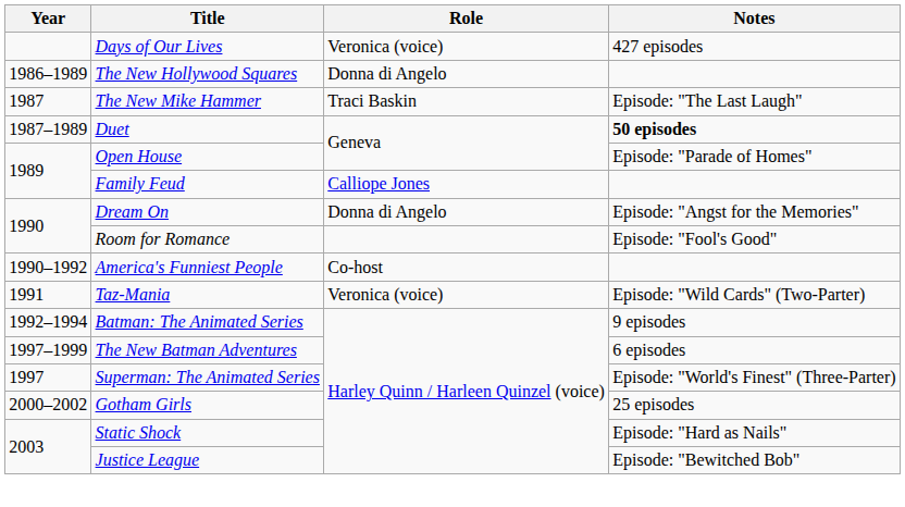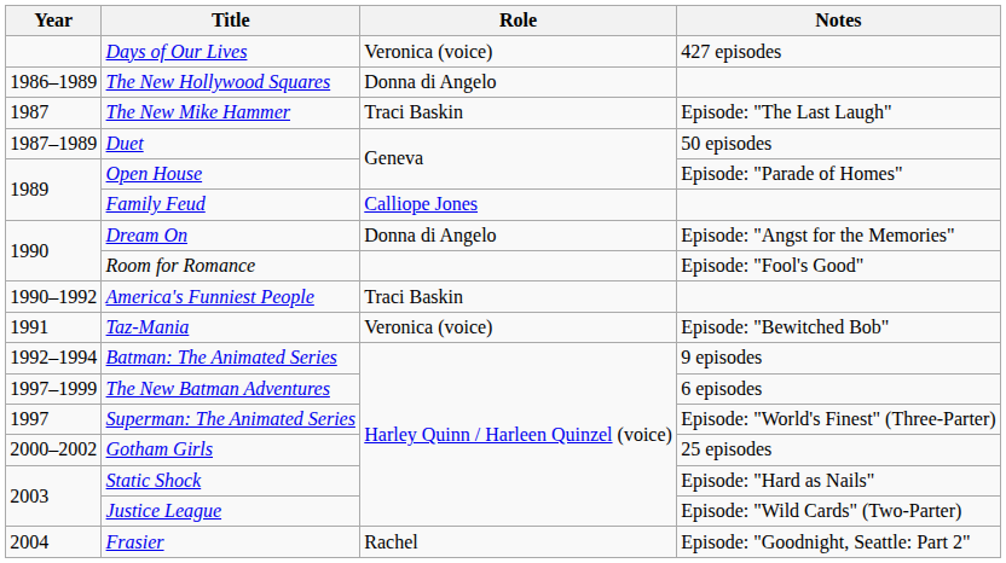 <table class="wikitable sortable">
 <tr>
 <th>Year</th>
 <th>Title</th>
 <th>Role</th>
 <th>Notes</th>
 </tr>
 <tr>
 <td></td>
 <td><em><a href='#'>Days of Our Lives</a></em></td>
 <td>Veronica (voice)</td>
 <td>427 episodes</td>
 </tr>
 <tr>
 <td>1986–1989</td>
 <td><em><a href='#'>The New Hollywood Squares</a></em></td>
 <td>Donna di Angelo</td>
 <td></td>
 </tr>
 <tr>
 <td>1987</td>
 <td><em><a href='#'>The New Mike Hammer</a></em></td>
 <td>Traci Baskin</td>
 <td>Episode: "The Last Laugh"</td>
 </tr>
 <tr>
 <td>1987–1989</td>
 <td><em><a href='#'>Duet</a></em></td>
 <td rowspan="2">Geneva</td>
-<td><strong>50 episodes</strong></td>
+<td>50 episodes</td>
 </tr>
 <tr>
 <td rowspan="2">1989</td>
 <td><em><a href='#'>Open House</a></em></td>
 <td>Episode: "Parade of Homes"</td>
 </tr>
 <tr>
 <td><em><a href='#'>Family Feud</a></em></td>
 <td><a href='#'>Calliope Jones</a></td>
 <td></td>
 </tr>
 <tr>
 <td rowspan="2">1990</td>
 <td><em><a href='#'>Dream On</a></em></td>
 <td>Donna di Angelo</td>
 <td>Episode: "Angst for the Memories"</td>
 </tr>
 <tr>
 <td><em>Room for Romance</em></td>
 <td></td>
 <td>Episode: "Fool's Good"</td>
 </tr>
 <tr>
 <td>1990–1992</td>
 <td><em><a href='#'>America's Funniest People</a></em></td>
-<td>Co-host</td>
+<td>Traci Baskin</td>
 <td></td>
 </tr>
 <tr>
 <td>1991</td>
 <td><em><a href='#'>Taz-Mania</a></em></td>
 <td>Veronica (voice)</td>
-<td>Episode: "Wild Cards" (Two-Parter)</td>
+<td>Episode: "Bewitched Bob"</td>
 </tr>
 <tr>
 <td>1992–1994</td>
 <td><em><a href='#'>Batman: The Animated Series</a></em></td>
 <td rowspan="6"><a href='#'>Harley Quinn / Harleen Quinzel</a> (voice)</td>
 <td>9 episodes</td>
 </tr>
 <tr>
 <td>1997–1999</td>
 <td><em><a href='#'>The New Batman Adventures</a></em></td>
 <td>6 episodes</td>
 </tr>
 <tr>
 <td>1997</td>
 <td><em><a href='#'>Superman: The Animated Series</a></em></td>
 <td>Episode: "World's Finest" (Three-Parter)</td>
 </tr>
 <tr>
 <td>2000–2002</td>
 <td><em><a href='#'>Gotham Girls</a></em></td>
 <td>25 episodes</td>
 </tr>
 <tr>
 <td rowspan="2">2003</td>
 <td><em><a href='#'>Static Shock</a></em></td>
 <td>Episode: "Hard as Nails"</td>
 </tr>
 <tr>
 <td><em><a href='#'>Justice League</a></em></td>
-<td>Episode: "Bewitched Bob"</td>
+<td>Episode: "Wild Cards" (Two-Parter)</td>
+</tr>
+<tr>
+<td>2004</td>
+<td><em><a href='#'>Frasier</a></em></td>
+<td>Rachel</td>
+<td>Episode: "Goodnight, Seattle: Part 2"</td>
 </tr>
 </table>
